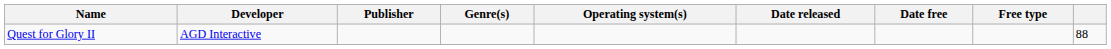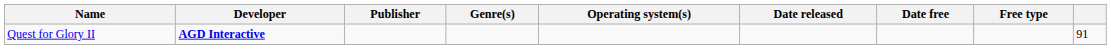 <table class="wikitable sortable" style="font-size:85%; width:98%">
 <tr>
 <th>Name</th>
 <th>Developer</th>
 <th>Publisher</th>
 <th>Genre(s)</th>
 <th>Operating system(s)</th>
 <th>Date released</th>
 <th>Date free</th>
 <th>Free type</th>
 <th></th>
 </tr>
 <tr>
 <td><a href='#'>Quest for Glory II</a></td>
-<td><a href='#'>AGD Interactive</a></td>
+<td><strong><a href='#'>AGD Interactive</a></strong></td>
 <td></td>
 <td></td>
 <td></td>
 <td></td>
 <td></td>
 <td></td>
-<td>88</td>
+<td>91</td>
 </tr>
 </table>
